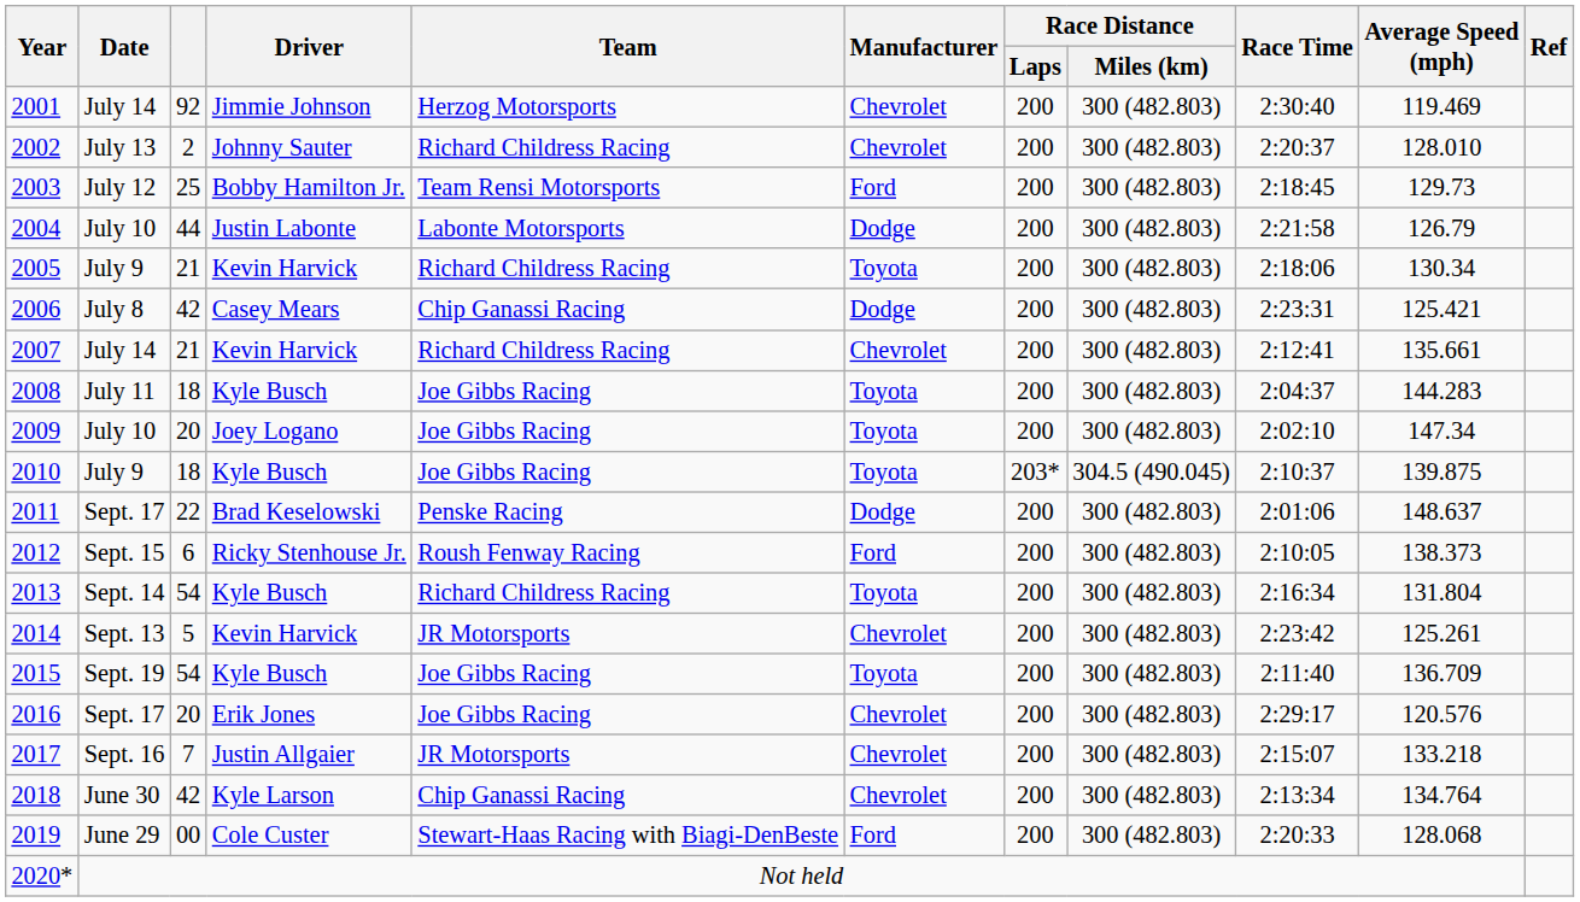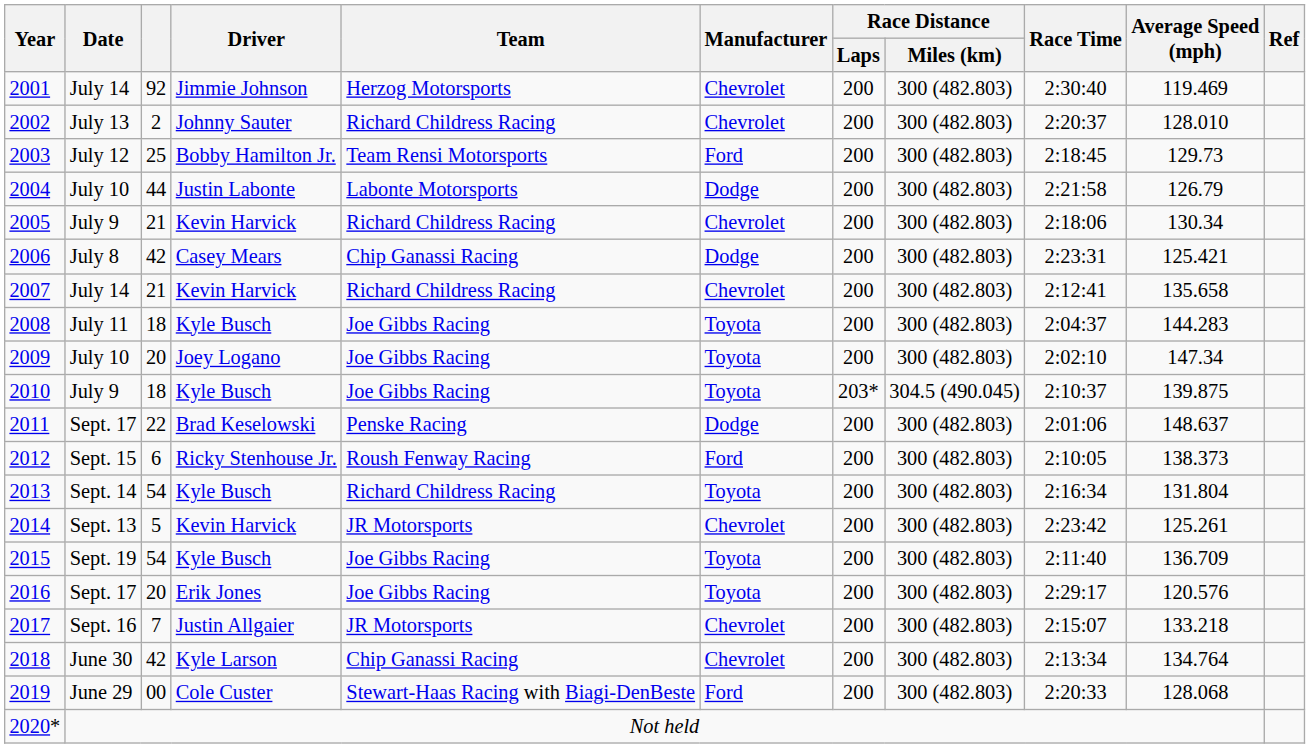 <table class="wikitable" style="font-size: 95%;">
 <tr>
 <th rowspan="2">Year</th>
 <th rowspan="2">Date</th>
 <th rowspan="2"></th>
 <th rowspan="2">Driver</th>
 <th rowspan="2">Team</th>
 <th rowspan="2">Manufacturer</th>
 <th colspan="2">Race Distance</th>
 <th rowspan="2">Race Time</th>
 <th rowspan="2">Average Speed<br>(mph)</th>
 <th rowspan="2">Ref</th>
 </tr>
 <tr>
 <th>Laps</th>
 <th>Miles (km)</th>
 </tr>
 <tr>
 <td><a href='#'>2001</a></td>
 <td>July 14</td>
 <td align="center">92</td>
 <td><a href='#'>Jimmie Johnson</a></td>
 <td><a href='#'>Herzog Motorsports</a></td>
 <td><a href='#'>Chevrolet</a></td>
 <td align="center">200</td>
 <td align="center">300 (482.803)</td>
 <td align="center">2:30:40</td>
 <td align="center">119.469</td>
 <td align="center"></td>
 </tr>
 <tr>
 <td><a href='#'>2002</a></td>
 <td>July 13</td>
 <td align="center">2</td>
 <td><a href='#'>Johnny Sauter</a></td>
 <td><a href='#'>Richard Childress Racing</a></td>
 <td><a href='#'>Chevrolet</a></td>
 <td align="center">200</td>
 <td align="center">300 (482.803)</td>
 <td align="center">2:20:37</td>
 <td align="center">128.010</td>
 <td align="center"></td>
 </tr>
 <tr>
 <td><a href='#'>2003</a></td>
 <td>July 12</td>
 <td align="center">25</td>
 <td><a href='#'>Bobby Hamilton Jr.</a></td>
 <td><a href='#'>Team Rensi Motorsports</a></td>
 <td><a href='#'>Ford</a></td>
 <td align="center">200</td>
 <td align="center">300 (482.803)</td>
 <td align="center">2:18:45</td>
 <td align="center">129.73</td>
 <td align="center"></td>
 </tr>
 <tr>
 <td><a href='#'>2004</a></td>
 <td>July 10</td>
 <td align="center">44</td>
 <td><a href='#'>Justin Labonte</a></td>
 <td><a href='#'>Labonte Motorsports</a></td>
 <td><a href='#'>Dodge</a></td>
 <td align="center">200</td>
 <td align="center">300 (482.803)</td>
 <td align="center">2:21:58</td>
 <td align="center">126.79</td>
 <td align="center"></td>
 </tr>
 <tr>
 <td><a href='#'>2005</a></td>
 <td>July 9</td>
 <td align="center">21</td>
 <td><a href='#'>Kevin Harvick</a></td>
 <td><a href='#'>Richard Childress Racing</a></td>
-<td><a href='#'>Toyota</a></td>
+<td><a href='#'>Chevrolet</a></td>
 <td align="center">200</td>
 <td align="center">300 (482.803)</td>
 <td align="center">2:18:06</td>
 <td align="center">130.34</td>
 <td align="center"></td>
 </tr>
 <tr>
 <td><a href='#'>2006</a></td>
 <td>July 8</td>
 <td align="center">42</td>
 <td><a href='#'>Casey Mears</a></td>
 <td><a href='#'>Chip Ganassi Racing</a></td>
 <td><a href='#'>Dodge</a></td>
 <td align="center">200</td>
 <td align="center">300 (482.803)</td>
 <td align="center">2:23:31</td>
 <td align="center">125.421</td>
 <td align="center"></td>
 </tr>
 <tr>
 <td><a href='#'>2007</a></td>
 <td>July 14</td>
 <td align="center">21</td>
 <td><a href='#'>Kevin Harvick</a></td>
 <td><a href='#'>Richard Childress Racing</a></td>
 <td><a href='#'>Chevrolet</a></td>
 <td align="center">200</td>
 <td align="center">300 (482.803)</td>
 <td align="center">2:12:41</td>
-<td align="center">135.661</td>
+<td align="center">135.658</td>
 <td align="center"></td>
 </tr>
 <tr>
 <td><a href='#'>2008</a></td>
 <td>July 11</td>
 <td align="center">18</td>
 <td><a href='#'>Kyle Busch</a></td>
 <td><a href='#'>Joe Gibbs Racing</a></td>
 <td><a href='#'>Toyota</a></td>
 <td align="center">200</td>
 <td align="center">300 (482.803)</td>
 <td align="center">2:04:37</td>
 <td align="center">144.283</td>
 <td align="center"></td>
 </tr>
 <tr>
 <td><a href='#'>2009</a></td>
 <td>July 10</td>
 <td align="center">20</td>
 <td><a href='#'>Joey Logano</a></td>
 <td><a href='#'>Joe Gibbs Racing</a></td>
 <td><a href='#'>Toyota</a></td>
 <td align="center">200</td>
 <td align="center">300 (482.803)</td>
 <td align="center">2:02:10</td>
 <td align="center">147.34</td>
 <td align="center"></td>
 </tr>
 <tr>
 <td><a href='#'>2010</a></td>
 <td>July 9</td>
 <td align="center">18</td>
 <td><a href='#'>Kyle Busch</a></td>
 <td><a href='#'>Joe Gibbs Racing</a></td>
 <td><a href='#'>Toyota</a></td>
 <td align="center">203*</td>
 <td align="center">304.5 (490.045)</td>
 <td align="center">2:10:37</td>
 <td align="center">139.875</td>
 <td align="center"></td>
 </tr>
 <tr>
 <td><a href='#'>2011</a></td>
 <td>Sept. 17</td>
 <td align="center">22</td>
 <td><a href='#'>Brad Keselowski</a></td>
 <td><a href='#'>Penske Racing</a></td>
 <td><a href='#'>Dodge</a></td>
 <td align="center">200</td>
 <td align="center">300 (482.803)</td>
 <td align="center">2:01:06</td>
 <td align="center">148.637</td>
 <td align="center"></td>
 </tr>
 <tr>
 <td><a href='#'>2012</a></td>
 <td>Sept. 15</td>
 <td align="center">6</td>
 <td><a href='#'>Ricky Stenhouse Jr.</a></td>
 <td><a href='#'>Roush Fenway Racing</a></td>
 <td><a href='#'>Ford</a></td>
 <td align="center">200</td>
 <td align="center">300 (482.803)</td>
 <td align="center">2:10:05</td>
 <td align="center">138.373</td>
 <td align="center"></td>
 </tr>
 <tr>
 <td><a href='#'>2013</a></td>
 <td>Sept. 14</td>
 <td align="center">54</td>
 <td><a href='#'>Kyle Busch</a></td>
 <td><a href='#'>Richard Childress Racing</a></td>
 <td><a href='#'>Toyota</a></td>
 <td align="center">200</td>
 <td align="center">300 (482.803)</td>
 <td align="center">2:16:34</td>
 <td align="center">131.804</td>
 <td align="center"></td>
 </tr>
 <tr>
 <td><a href='#'>2014</a></td>
 <td>Sept. 13</td>
 <td align="center">5</td>
 <td><a href='#'>Kevin Harvick</a></td>
 <td><a href='#'>JR Motorsports</a></td>
 <td><a href='#'>Chevrolet</a></td>
 <td align="center">200</td>
 <td align="center">300 (482.803)</td>
 <td align="center">2:23:42</td>
 <td align="center">125.261</td>
 <td align="center"></td>
 </tr>
 <tr>
 <td><a href='#'>2015</a></td>
 <td>Sept. 19</td>
 <td align="center">54</td>
 <td><a href='#'>Kyle Busch</a></td>
 <td><a href='#'>Joe Gibbs Racing</a></td>
 <td><a href='#'>Toyota</a></td>
 <td align="center">200</td>
 <td align="center">300 (482.803)</td>
 <td align="center">2:11:40</td>
 <td align="center">136.709</td>
 <td align="center"></td>
 </tr>
 <tr>
 <td><a href='#'>2016</a></td>
 <td>Sept. 17</td>
 <td align="center">20</td>
 <td><a href='#'>Erik Jones</a></td>
 <td><a href='#'>Joe Gibbs Racing</a></td>
-<td><a href='#'>Chevrolet</a></td>
+<td><a href='#'>Toyota</a></td>
 <td align="center">200</td>
 <td align="center">300 (482.803)</td>
 <td align="center">2:29:17</td>
 <td align="center">120.576</td>
 <td align="center"></td>
 </tr>
 <tr>
 <td><a href='#'>2017</a></td>
 <td>Sept. 16</td>
 <td align="center">7</td>
 <td><a href='#'>Justin Allgaier</a></td>
 <td><a href='#'>JR Motorsports</a></td>
 <td><a href='#'>Chevrolet</a></td>
 <td align="center">200</td>
 <td align="center">300 (482.803)</td>
 <td align="center">2:15:07</td>
 <td align="center">133.218</td>
 <td align="center"></td>
 </tr>
 <tr>
 <td><a href='#'>2018</a></td>
 <td>June 30</td>
 <td align="center">42</td>
 <td><a href='#'>Kyle Larson</a></td>
 <td><a href='#'>Chip Ganassi Racing</a></td>
 <td><a href='#'>Chevrolet</a></td>
 <td align="center">200</td>
 <td align="center">300 (482.803)</td>
 <td align="center">2:13:34</td>
 <td align="center">134.764</td>
 <td align="center"></td>
 </tr>
 <tr>
 <td><a href='#'>2019</a></td>
 <td>June 29</td>
 <td align="center">00</td>
 <td><a href='#'>Cole Custer</a></td>
 <td><a href='#'>Stewart-Haas Racing</a> with <a href='#'>Biagi-DenBeste</a></td>
 <td><a href='#'>Ford</a></td>
 <td align="center">200</td>
 <td align="center">300 (482.803)</td>
 <td align="center">2:20:33</td>
 <td align="center">128.068</td>
 <td align="center"></td>
 </tr>
 <tr>
 <td><a href='#'>2020</a>*</td>
 <td colspan=9 align=center><em>Not held</em></td>
 <td align="center"></td>
 </tr>
 </table>
